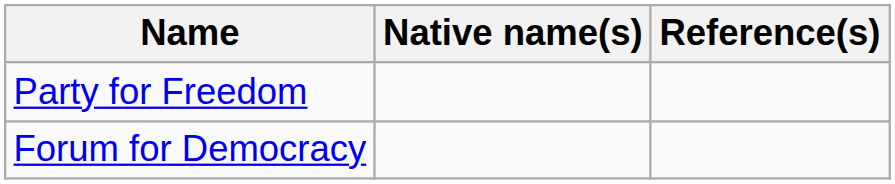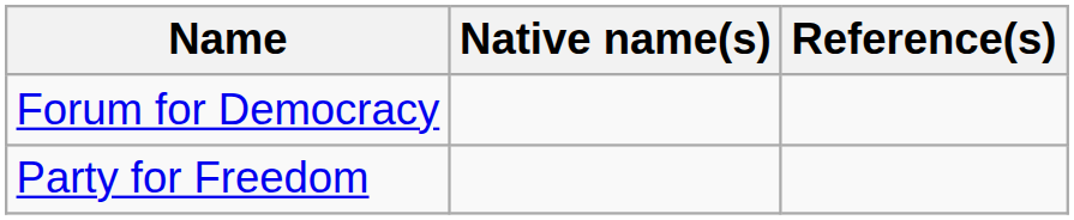 <table class="wikitable">
 <tr>
 <th>Name</th>
 <th>Native name(s)</th>
 <th>Reference(s)</th>
 </tr>
 <tr>
+<td><a href='#'>Forum for Democracy</a></td>
+<td></td>
+<td></td>
+</tr>
+<tr>
 <td><a href='#'>Party for Freedom</a></td>
 <td></td>
 <td></td>
 </tr>
-<tr>
-<td><a href='#'>Forum for Democracy</a></td>
-<td></td>
-<td></td>
-</tr>
 </table>
